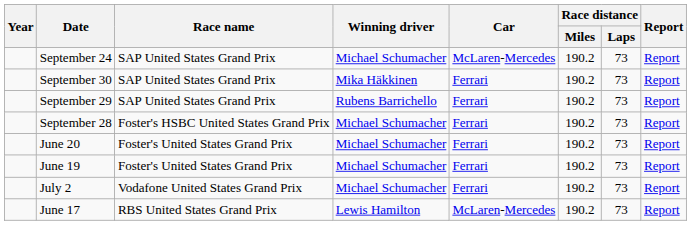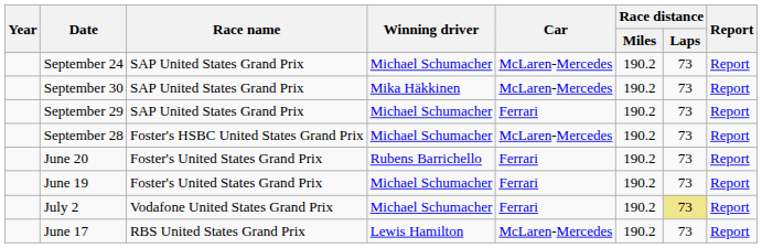 <table class="wikitable" style="font-size: 95%;">
 <tr>
 <th rowspan="2">Year</th>
 <th rowspan="2">Date</th>
 <th rowspan="2">Race name</th>
 <th rowspan="2">Winning driver</th>
 <th rowspan="2">Car</th>
 <th colspan="2">Race distance</th>
 <th rowspan="2">Report</th>
 </tr>
 <tr>
 <th>Miles</th>
 <th>Laps</th>
 </tr>
 <tr>
 <td></td>
 <td>September 24</td>
 <td>SAP United States Grand Prix</td>
 <td> <a href='#'>Michael Schumacher</a></td>
 <td><a href='#'>McLaren</a>-<a href='#'>Mercedes</a></td>
 <td style="text-align:center">190.2</td>
 <td style="text-align:center">73</td>
 <td><a href='#'>Report</a></td>
 </tr>
 <tr>
 <td></td>
 <td>September 30</td>
 <td>SAP United States Grand Prix</td>
 <td> <a href='#'>Mika Häkkinen</a></td>
-<td><a href='#'>Ferrari</a></td>
+<td><a href='#'>McLaren</a>-<a href='#'>Mercedes</a></td>
 <td style="text-align:center">190.2</td>
 <td style="text-align:center">73</td>
 <td><a href='#'>Report</a></td>
 </tr>
 <tr>
 <td></td>
 <td>September 29</td>
 <td>SAP United States Grand Prix</td>
-<td> <a href='#'>Rubens Barrichello</a></td>
+<td> <a href='#'>Michael Schumacher</a></td>
 <td><a href='#'>Ferrari</a></td>
 <td style="text-align:center">190.2</td>
 <td style="text-align:center">73</td>
 <td><a href='#'>Report</a></td>
 </tr>
 <tr>
 <td></td>
 <td>September 28</td>
 <td>Foster's HSBC United States Grand Prix</td>
 <td> <a href='#'>Michael Schumacher</a></td>
-<td><a href='#'>Ferrari</a></td>
+<td><a href='#'>McLaren</a>-<a href='#'>Mercedes</a></td>
 <td style="text-align:center">190.2</td>
 <td style="text-align:center">73</td>
 <td><a href='#'>Report</a></td>
 </tr>
 <tr>
 <td></td>
 <td>June 20</td>
 <td>Foster's United States Grand Prix</td>
-<td> <a href='#'>Michael Schumacher</a></td>
+<td> <a href='#'>Rubens Barrichello</a></td>
 <td><a href='#'>Ferrari</a></td>
 <td style="text-align:center">190.2</td>
 <td style="text-align:center">73</td>
 <td><a href='#'>Report</a></td>
 </tr>
 <tr>
 <td></td>
 <td>June 19</td>
 <td>Foster's United States Grand Prix</td>
 <td> <a href='#'>Michael Schumacher</a></td>
 <td><a href='#'>Ferrari</a></td>
 <td style="text-align:center">190.2</td>
 <td style="text-align:center">73</td>
 <td><a href='#'>Report</a></td>
 </tr>
 <tr>
 <td></td>
 <td>July 2</td>
 <td>Vodafone United States Grand Prix</td>
 <td> <a href='#'>Michael Schumacher</a></td>
 <td><a href='#'>Ferrari</a></td>
 <td style="text-align:center">190.2</td>
-<td style="text-align:center">73</td>
+<td style="background: khaki; text-align:center">73</td>
 <td><a href='#'>Report</a></td>
 </tr>
 <tr>
 <td></td>
 <td>June 17</td>
 <td>RBS United States Grand Prix</td>
 <td> <a href='#'>Lewis Hamilton</a></td>
 <td><a href='#'>McLaren</a>-<a href='#'>Mercedes</a></td>
 <td style="text-align:center">190.2</td>
 <td style="text-align:center">73</td>
 <td><a href='#'>Report</a></td>
 </tr>
 </table>
